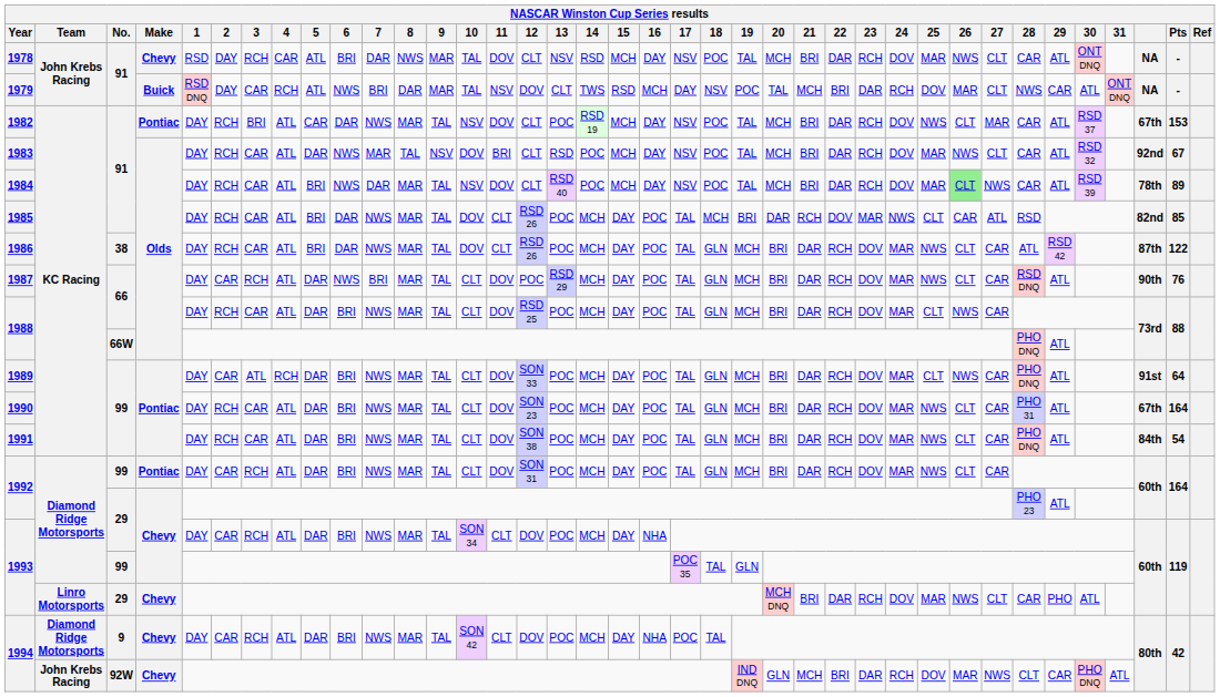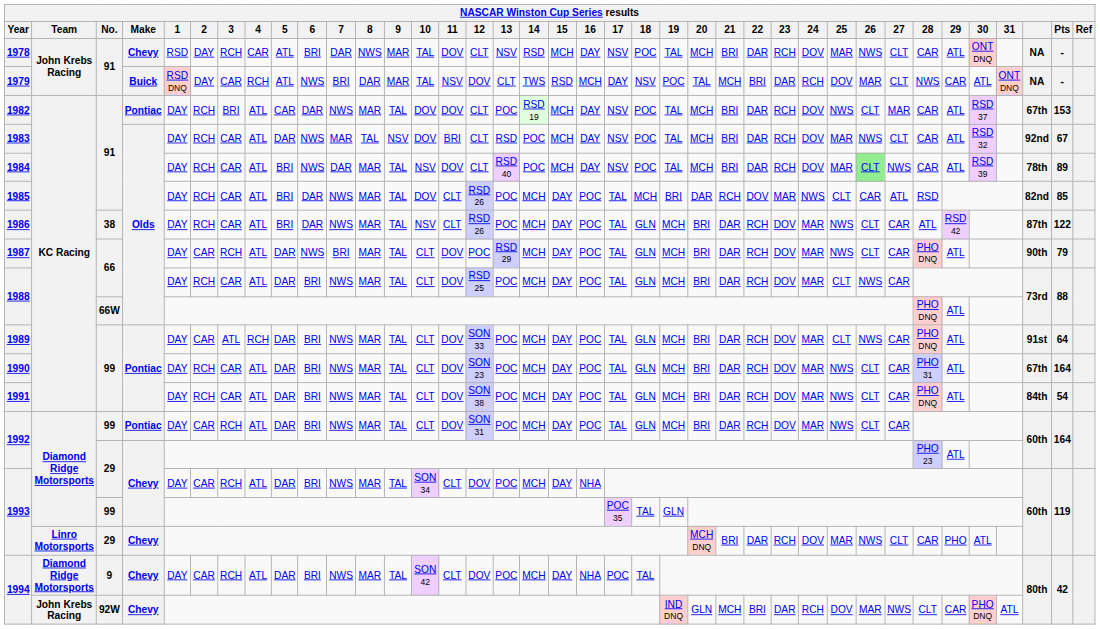 <table class="wikitable" style="text-align:center; font-size:75%">
 <tr>
 <th colspan=45><a href='#'>NASCAR Winston Cup Series</a> results</th>
 </tr>
 <tr>
 <th>Year</th>
 <th>Team</th>
 <th>No.</th>
 <th>Make</th>
 <th>1</th>
 <th>2</th>
 <th>3</th>
 <th>4</th>
 <th>5</th>
 <th>6</th>
 <th>7</th>
 <th>8</th>
 <th>9</th>
 <th>10</th>
 <th>11</th>
 <th>12</th>
 <th>13</th>
 <th>14</th>
 <th>15</th>
 <th>16</th>
 <th>17</th>
 <th>18</th>
 <th>19</th>
 <th>20</th>
 <th>21</th>
 <th>22</th>
 <th>23</th>
 <th>24</th>
 <th>25</th>
 <th>26</th>
 <th>27</th>
 <th>28</th>
 <th>29</th>
 <th>30</th>
 <th>31</th>
 <th></th>
 <th>Pts</th>
 <th>Ref</th>
 </tr>
 <tr>
 <th><a href='#'>1978</a></th>
 <th rowspan=2>John Krebs Racing</th>
 <th rowspan=2>91</th>
 <th><a href='#'>Chevy</a></th>
 <td><a href='#'>RSD</a></td>
 <td><a href='#'>DAY</a></td>
 <td><a href='#'>RCH</a></td>
 <td><a href='#'>CAR</a></td>
 <td><a href='#'>ATL</a></td>
 <td><a href='#'>BRI</a></td>
 <td><a href='#'>DAR</a></td>
 <td><a href='#'>NWS</a></td>
 <td><a href='#'>MAR</a></td>
 <td><a href='#'>TAL</a></td>
 <td><a href='#'>DOV</a></td>
 <td><a href='#'>CLT</a></td>
 <td><a href='#'>NSV</a></td>
 <td><a href='#'>RSD</a></td>
 <td><a href='#'>MCH</a></td>
 <td><a href='#'>DAY</a></td>
 <td><a href='#'>NSV</a></td>
 <td><a href='#'>POC</a></td>
 <td><a href='#'>TAL</a></td>
 <td><a href='#'>MCH</a></td>
 <td><a href='#'>BRI</a></td>
 <td><a href='#'>DAR</a></td>
 <td><a href='#'>RCH</a></td>
 <td><a href='#'>DOV</a></td>
 <td><a href='#'>MAR</a></td>
 <td><a href='#'>NWS</a></td>
 <td><a href='#'>CLT</a></td>
 <td><a href='#'>CAR</a></td>
 <td><a href='#'>ATL</a></td>
 <td style="background:#FFCFCF;"><a href='#'>ONT</a><br><small>DNQ</small></td>
 <td></td>
 <th>NA</th>
 <th>-</th>
 <th></th>
 </tr>
 <tr>
 <th><a href='#'>1979</a></th>
 <th><a href='#'>Buick</a></th>
 <td style="background:#FFCFCF;"><a href='#'>RSD</a><br><small>DNQ</small></td>
 <td><a href='#'>DAY</a></td>
 <td><a href='#'>CAR</a></td>
 <td><a href='#'>RCH</a></td>
 <td><a href='#'>ATL</a></td>
 <td><a href='#'>NWS</a></td>
 <td><a href='#'>BRI</a></td>
 <td><a href='#'>DAR</a></td>
 <td><a href='#'>MAR</a></td>
 <td><a href='#'>TAL</a></td>
 <td><a href='#'>NSV</a></td>
 <td><a href='#'>DOV</a></td>
 <td><a href='#'>CLT</a></td>
 <td><a href='#'>TWS</a></td>
 <td><a href='#'>RSD</a></td>
 <td><a href='#'>MCH</a></td>
 <td><a href='#'>DAY</a></td>
 <td><a href='#'>NSV</a></td>
 <td><a href='#'>POC</a></td>
 <td><a href='#'>TAL</a></td>
 <td><a href='#'>MCH</a></td>
 <td><a href='#'>BRI</a></td>
 <td><a href='#'>DAR</a></td>
 <td><a href='#'>RCH</a></td>
 <td><a href='#'>DOV</a></td>
 <td><a href='#'>MAR</a></td>
 <td><a href='#'>CLT</a></td>
 <td><a href='#'>NWS</a></td>
 <td><a href='#'>CAR</a></td>
 <td><a href='#'>ATL</a></td>
 <td style="background:#FFCFCF;"><a href='#'>ONT</a><br><small>DNQ</small></td>
 <th>NA</th>
 <th>-</th>
 <th></th>
 </tr>
 <tr>
 <th><a href='#'>1982</a></th>
 <th rowspan=11>KC Racing</th>
 <th rowspan=4>91</th>
 <th><a href='#'>Pontiac</a></th>
 <td><a href='#'>DAY</a></td>
 <td><a href='#'>RCH</a></td>
 <td><a href='#'>BRI</a></td>
 <td><a href='#'>ATL</a></td>
 <td><a href='#'>CAR</a></td>
 <td><a href='#'>DAR</a></td>
 <td><a href='#'>NWS</a></td>
 <td><a href='#'>MAR</a></td>
 <td><a href='#'>TAL</a></td>
-<td><a href='#'>NSV</a></td>
+<td><a href='#'>DOV</a></td>
 <td><a href='#'>DOV</a></td>
 <td><a href='#'>CLT</a></td>
 <td><a href='#'>POC</a></td>
 <td style="background:#DFFFDF;"><a href='#'>RSD</a><br><small>19</small></td>
 <td><a href='#'>MCH</a></td>
 <td><a href='#'>DAY</a></td>
 <td><a href='#'>NSV</a></td>
 <td><a href='#'>POC</a></td>
 <td><a href='#'>TAL</a></td>
 <td><a href='#'>MCH</a></td>
 <td><a href='#'>BRI</a></td>
 <td><a href='#'>DAR</a></td>
 <td><a href='#'>RCH</a></td>
 <td><a href='#'>DOV</a></td>
 <td><a href='#'>NWS</a></td>
 <td><a href='#'>CLT</a></td>
 <td><a href='#'>MAR</a></td>
 <td><a href='#'>CAR</a></td>
 <td><a href='#'>ATL</a></td>
 <td style="background:#EFCFFF;"><a href='#'>RSD</a><br><small>37</small></td>
 <td></td>
 <th>67th</th>
 <th>153</th>
 <th></th>
 </tr>
 <tr>
 <th><a href='#'>1983</a></th>
 <th rowspan=7><a href='#'>Olds</a></th>
 <td><a href='#'>DAY</a></td>
 <td><a href='#'>RCH</a></td>
 <td><a href='#'>CAR</a></td>
 <td><a href='#'>ATL</a></td>
 <td><a href='#'>DAR</a></td>
 <td><a href='#'>NWS</a></td>
 <td><a href='#'>MAR</a></td>
 <td><a href='#'>TAL</a></td>
 <td><a href='#'>NSV</a></td>
 <td><a href='#'>DOV</a></td>
 <td><a href='#'>BRI</a></td>
 <td><a href='#'>CLT</a></td>
 <td><a href='#'>RSD</a></td>
 <td><a href='#'>POC</a></td>
 <td><a href='#'>MCH</a></td>
 <td><a href='#'>DAY</a></td>
 <td><a href='#'>NSV</a></td>
 <td><a href='#'>POC</a></td>
 <td><a href='#'>TAL</a></td>
 <td><a href='#'>MCH</a></td>
 <td><a href='#'>BRI</a></td>
 <td><a href='#'>DAR</a></td>
 <td><a href='#'>RCH</a></td>
 <td><a href='#'>DOV</a></td>
 <td><a href='#'>MAR</a></td>
 <td><a href='#'>NWS</a></td>
 <td><a href='#'>CLT</a></td>
 <td><a href='#'>CAR</a></td>
 <td><a href='#'>ATL</a></td>
 <td style="background:#EFCFFF;"><a href='#'>RSD</a><br><small>32</small></td>
 <td></td>
 <th>92nd</th>
 <th>67</th>
 <th></th>
 </tr>
 <tr>
 <th><a href='#'>1984</a></th>
 <td><a href='#'>DAY</a></td>
 <td><a href='#'>RCH</a></td>
 <td><a href='#'>CAR</a></td>
 <td><a href='#'>ATL</a></td>
 <td><a href='#'>BRI</a></td>
 <td><a href='#'>NWS</a></td>
 <td><a href='#'>DAR</a></td>
 <td><a href='#'>MAR</a></td>
 <td><a href='#'>TAL</a></td>
 <td><a href='#'>NSV</a></td>
 <td><a href='#'>DOV</a></td>
 <td><a href='#'>CLT</a></td>
 <td style="background:#EFCFFF;"><a href='#'>RSD</a><br><small>40</small></td>
 <td><a href='#'>POC</a></td>
 <td><a href='#'>MCH</a></td>
 <td><a href='#'>DAY</a></td>
 <td><a href='#'>NSV</a></td>
 <td><a href='#'>POC</a></td>
 <td><a href='#'>TAL</a></td>
 <td><a href='#'>MCH</a></td>
 <td><a href='#'>BRI</a></td>
 <td><a href='#'>DAR</a></td>
 <td><a href='#'>RCH</a></td>
 <td><a href='#'>DOV</a></td>
 <td><a href='#'>MAR</a></td>
 <td style="background: lightgreen;"><a href='#'>CLT</a></td>
 <td><a href='#'>NWS</a></td>
 <td><a href='#'>CAR</a></td>
 <td><a href='#'>ATL</a></td>
 <td style="background:#EFCFFF;"><a href='#'>RSD</a><br><small>39</small></td>
 <td></td>
 <th>78th</th>
 <th>89</th>
 <th></th>
 </tr>
 <tr>
 <th><a href='#'>1985</a></th>
 <td><a href='#'>DAY</a></td>
 <td><a href='#'>RCH</a></td>
 <td><a href='#'>CAR</a></td>
 <td><a href='#'>ATL</a></td>
 <td><a href='#'>BRI</a></td>
 <td><a href='#'>DAR</a></td>
 <td><a href='#'>NWS</a></td>
 <td><a href='#'>MAR</a></td>
 <td><a href='#'>TAL</a></td>
 <td><a href='#'>DOV</a></td>
 <td><a href='#'>CLT</a></td>
 <td style="background:#CFCFFF;"><a href='#'>RSD</a><br><small>26</small></td>
 <td><a href='#'>POC</a></td>
 <td><a href='#'>MCH</a></td>
 <td><a href='#'>DAY</a></td>
 <td><a href='#'>POC</a></td>
 <td><a href='#'>TAL</a></td>
 <td><a href='#'>MCH</a></td>
 <td><a href='#'>BRI</a></td>
 <td><a href='#'>DAR</a></td>
 <td><a href='#'>RCH</a></td>
 <td><a href='#'>DOV</a></td>
 <td><a href='#'>MAR</a></td>
 <td><a href='#'>NWS</a></td>
 <td><a href='#'>CLT</a></td>
 <td><a href='#'>CAR</a></td>
 <td><a href='#'>ATL</a></td>
 <td><a href='#'>RSD</a></td>
 <td colspan=3></td>
 <th>82nd</th>
 <th>85</th>
 <th></th>
 </tr>
 <tr>
 <th><a href='#'>1986</a></th>
 <th>38</th>
 <td><a href='#'>DAY</a></td>
 <td><a href='#'>RCH</a></td>
 <td><a href='#'>CAR</a></td>
 <td><a href='#'>ATL</a></td>
 <td><a href='#'>BRI</a></td>
 <td><a href='#'>DAR</a></td>
 <td><a href='#'>NWS</a></td>
 <td><a href='#'>MAR</a></td>
 <td><a href='#'>TAL</a></td>
-<td><a href='#'>DOV</a></td>
+<td><a href='#'>NSV</a></td>
 <td><a href='#'>CLT</a></td>
 <td style="background:#CFCFFF;"><a href='#'>RSD</a><br><small>26</small></td>
 <td><a href='#'>POC</a></td>
 <td><a href='#'>MCH</a></td>
 <td><a href='#'>DAY</a></td>
 <td><a href='#'>POC</a></td>
 <td><a href='#'>TAL</a></td>
 <td><a href='#'>GLN</a></td>
 <td><a href='#'>MCH</a></td>
 <td><a href='#'>BRI</a></td>
 <td><a href='#'>DAR</a></td>
 <td><a href='#'>RCH</a></td>
 <td><a href='#'>DOV</a></td>
 <td><a href='#'>MAR</a></td>
 <td><a href='#'>NWS</a></td>
 <td><a href='#'>CLT</a></td>
 <td><a href='#'>CAR</a></td>
 <td><a href='#'>ATL</a></td>
 <td style="background:#EFCFFF;"><a href='#'>RSD</a><br><small>42</small></td>
 <td colspan=2></td>
 <th>87th</th>
 <th>122</th>
 <th></th>
 </tr>
 <tr>
 <th><a href='#'>1987</a></th>
 <th rowspan=2>66</th>
 <td><a href='#'>DAY</a></td>
 <td><a href='#'>CAR</a></td>
 <td><a href='#'>RCH</a></td>
 <td><a href='#'>ATL</a></td>
 <td><a href='#'>DAR</a></td>
 <td><a href='#'>NWS</a></td>
 <td><a href='#'>BRI</a></td>
 <td><a href='#'>MAR</a></td>
 <td><a href='#'>TAL</a></td>
 <td><a href='#'>CLT</a></td>
 <td><a href='#'>DOV</a></td>
 <td><a href='#'>POC</a></td>
 <td style="background:#CFCFFF;"><a href='#'>RSD</a><br><small>29</small></td>
 <td><a href='#'>MCH</a></td>
 <td><a href='#'>DAY</a></td>
 <td><a href='#'>POC</a></td>
 <td><a href='#'>TAL</a></td>
 <td><a href='#'>GLN</a></td>
 <td><a href='#'>MCH</a></td>
 <td><a href='#'>BRI</a></td>
 <td><a href='#'>DAR</a></td>
 <td><a href='#'>RCH</a></td>
 <td><a href='#'>DOV</a></td>
 <td><a href='#'>MAR</a></td>
 <td><a href='#'>NWS</a></td>
 <td><a href='#'>CLT</a></td>
 <td><a href='#'>CAR</a></td>
-<td style="background:#FFCFCF;"><a href='#'>RSD</a><br><small>DNQ</small></td>
+<td style="background:#FFCFCF;"><a href='#'>PHO</a><br><small>DNQ</small></td>
 <td><a href='#'>ATL</a></td>
 <td colspan=2></td>
 <th>90th</th>
-<th>76</th>
+<th>79</th>
 <th></th>
 </tr>
 <tr>
 <th rowspan=2><a href='#'>1988</a></th>
 <td><a href='#'>DAY</a></td>
 <td><a href='#'>RCH</a></td>
 <td><a href='#'>CAR</a></td>
 <td><a href='#'>ATL</a></td>
 <td><a href='#'>DAR</a></td>
 <td><a href='#'>BRI</a></td>
 <td><a href='#'>NWS</a></td>
 <td><a href='#'>MAR</a></td>
 <td><a href='#'>TAL</a></td>
 <td><a href='#'>CLT</a></td>
 <td><a href='#'>DOV</a></td>
 <td style="background:#CFCFFF;"><a href='#'>RSD</a><br><small>25</small></td>
 <td><a href='#'>POC</a></td>
 <td><a href='#'>MCH</a></td>
 <td><a href='#'>DAY</a></td>
 <td><a href='#'>POC</a></td>
 <td><a href='#'>TAL</a></td>
 <td><a href='#'>GLN</a></td>
 <td><a href='#'>MCH</a></td>
 <td><a href='#'>BRI</a></td>
 <td><a href='#'>DAR</a></td>
 <td><a href='#'>RCH</a></td>
 <td><a href='#'>DOV</a></td>
 <td><a href='#'>MAR</a></td>
 <td><a href='#'>CLT</a></td>
 <td><a href='#'>NWS</a></td>
 <td><a href='#'>CAR</a></td>
 <td colspan=4></td>
 <th rowspan=2>73rd</th>
 <th rowspan=2>88</th>
 <th rowspan=2></th>
 </tr>
 <tr>
 <th>66W</th>
 <td colspan=27></td>
 <td style="background:#FFCFCF;"><a href='#'>PHO</a><br><small>DNQ</small></td>
 <td><a href='#'>ATL</a></td>
 <td colspan=2></td>
 </tr>
 <tr>
 <th><a href='#'>1989</a></th>
 <th rowspan=3>99</th>
 <th rowspan=3><a href='#'>Pontiac</a></th>
 <td><a href='#'>DAY</a></td>
 <td><a href='#'>CAR</a></td>
 <td><a href='#'>ATL</a></td>
 <td><a href='#'>RCH</a></td>
 <td><a href='#'>DAR</a></td>
 <td><a href='#'>BRI</a></td>
 <td><a href='#'>NWS</a></td>
 <td><a href='#'>MAR</a></td>
 <td><a href='#'>TAL</a></td>
 <td><a href='#'>CLT</a></td>
 <td><a href='#'>DOV</a></td>
 <td style="background:#CFCFFF;"><a href='#'>SON</a><br><small>33</small></td>
 <td><a href='#'>POC</a></td>
 <td><a href='#'>MCH</a></td>
 <td><a href='#'>DAY</a></td>
 <td><a href='#'>POC</a></td>
 <td><a href='#'>TAL</a></td>
 <td><a href='#'>GLN</a></td>
 <td><a href='#'>MCH</a></td>
 <td><a href='#'>BRI</a></td>
 <td><a href='#'>DAR</a></td>
 <td><a href='#'>RCH</a></td>
 <td><a href='#'>DOV</a></td>
 <td><a href='#'>MAR</a></td>
 <td><a href='#'>CLT</a></td>
 <td><a href='#'>NWS</a></td>
 <td><a href='#'>CAR</a></td>
 <td style="background:#FFCFCF;"><a href='#'>PHO</a><br><small>DNQ</small></td>
 <td><a href='#'>ATL</a></td>
 <td colspan=2></td>
 <th>91st</th>
 <th>64</th>
 <th></th>
 </tr>
 <tr>
 <th><a href='#'>1990</a></th>
 <td><a href='#'>DAY</a></td>
 <td><a href='#'>RCH</a></td>
 <td><a href='#'>CAR</a></td>
 <td><a href='#'>ATL</a></td>
 <td><a href='#'>DAR</a></td>
 <td><a href='#'>BRI</a></td>
 <td><a href='#'>NWS</a></td>
 <td><a href='#'>MAR</a></td>
 <td><a href='#'>TAL</a></td>
 <td><a href='#'>CLT</a></td>
 <td><a href='#'>DOV</a></td>
 <td style="background:#CFCFFF;"><a href='#'>SON</a><br><small>23</small></td>
 <td><a href='#'>POC</a></td>
 <td><a href='#'>MCH</a></td>
 <td><a href='#'>DAY</a></td>
 <td><a href='#'>POC</a></td>
 <td><a href='#'>TAL</a></td>
 <td><a href='#'>GLN</a></td>
 <td><a href='#'>MCH</a></td>
 <td><a href='#'>BRI</a></td>
 <td><a href='#'>DAR</a></td>
 <td><a href='#'>RCH</a></td>
 <td><a href='#'>DOV</a></td>
 <td><a href='#'>MAR</a></td>
 <td><a href='#'>NWS</a></td>
 <td><a href='#'>CLT</a></td>
 <td><a href='#'>CAR</a></td>
 <td style="background:#CFCFFF;"><a href='#'>PHO</a><br><small>31</small></td>
 <td><a href='#'>ATL</a></td>
 <td colspan=2></td>
 <th>67th</th>
 <th>164</th>
 <th></th>
 </tr>
 <tr>
 <th><a href='#'>1991</a></th>
 <td><a href='#'>DAY</a></td>
 <td><a href='#'>RCH</a></td>
 <td><a href='#'>CAR</a></td>
 <td><a href='#'>ATL</a></td>
 <td><a href='#'>DAR</a></td>
 <td><a href='#'>BRI</a></td>
 <td><a href='#'>NWS</a></td>
 <td><a href='#'>MAR</a></td>
 <td><a href='#'>TAL</a></td>
 <td><a href='#'>CLT</a></td>
 <td><a href='#'>DOV</a></td>
 <td style="background:#CFCFFF;"><a href='#'>SON</a><br><small>38</small></td>
 <td><a href='#'>POC</a></td>
 <td><a href='#'>MCH</a></td>
 <td><a href='#'>DAY</a></td>
 <td><a href='#'>POC</a></td>
 <td><a href='#'>TAL</a></td>
 <td><a href='#'>GLN</a></td>
 <td><a href='#'>MCH</a></td>
 <td><a href='#'>BRI</a></td>
 <td><a href='#'>DAR</a></td>
 <td><a href='#'>RCH</a></td>
 <td><a href='#'>DOV</a></td>
 <td><a href='#'>MAR</a></td>
 <td><a href='#'>NWS</a></td>
 <td><a href='#'>CLT</a></td>
 <td><a href='#'>CAR</a></td>
 <td style="background:#FFCFCF;"><a href='#'>PHO</a><br><small>DNQ</small></td>
 <td><a href='#'>ATL</a></td>
 <td colspan=2></td>
 <th>84th</th>
 <th>54</th>
 <th></th>
 </tr>
 <tr>
 <th rowspan=2><a href='#'>1992</a></th>
 <th rowspan=4><a href='#'>Diamond Ridge Motorsports</a></th>
 <th>99</th>
 <th><a href='#'>Pontiac</a></th>
 <td><a href='#'>DAY</a></td>
 <td><a href='#'>CAR</a></td>
 <td><a href='#'>RCH</a></td>
 <td><a href='#'>ATL</a></td>
 <td><a href='#'>DAR</a></td>
 <td><a href='#'>BRI</a></td>
 <td><a href='#'>NWS</a></td>
 <td><a href='#'>MAR</a></td>
 <td><a href='#'>TAL</a></td>
 <td><a href='#'>CLT</a></td>
 <td><a href='#'>DOV</a></td>
 <td style="background:#CFCFFF;"><a href='#'>SON</a><br><small>31</small></td>
 <td><a href='#'>POC</a></td>
 <td><a href='#'>MCH</a></td>
 <td><a href='#'>DAY</a></td>
 <td><a href='#'>POC</a></td>
 <td><a href='#'>TAL</a></td>
 <td><a href='#'>GLN</a></td>
 <td><a href='#'>MCH</a></td>
 <td><a href='#'>BRI</a></td>
 <td><a href='#'>DAR</a></td>
 <td><a href='#'>RCH</a></td>
 <td><a href='#'>DOV</a></td>
 <td><a href='#'>MAR</a></td>
 <td><a href='#'>NWS</a></td>
 <td><a href='#'>CLT</a></td>
 <td><a href='#'>CAR</a></td>
 <td colspan=4></td>
 <th rowspan=2>60th</th>
 <th rowspan=2>164</th>
 <th rowspan=2></th>
 </tr>
 <tr>
 <th rowspan=2>29</th>
 <th rowspan=3><a href='#'>Chevy</a></th>
 <td colspan=27></td>
 <td style="background:#CFCFFF;"><a href='#'>PHO</a><br><small>23</small></td>
 <td><a href='#'>ATL</a></td>
 <td colspan=2></td>
 </tr>
 <tr>
 <th rowspan=3><a href='#'>1993</a></th>
 <td><a href='#'>DAY</a></td>
 <td><a href='#'>CAR</a></td>
 <td><a href='#'>RCH</a></td>
 <td><a href='#'>ATL</a></td>
 <td><a href='#'>DAR</a></td>
 <td><a href='#'>BRI</a></td>
 <td><a href='#'>NWS</a></td>
 <td><a href='#'>MAR</a></td>
 <td><a href='#'>TAL</a></td>
 <td style="background:#EFCFFF;"><a href='#'>SON</a><br><small>34</small></td>
 <td><a href='#'>CLT</a></td>
 <td><a href='#'>DOV</a></td>
 <td><a href='#'>POC</a></td>
 <td><a href='#'>MCH</a></td>
 <td><a href='#'>DAY</a></td>
 <td><a href='#'>NHA</a></td>
 <td colspan=15></td>
 <th rowspan=3>60th</th>
 <th rowspan=3>119</th>
 <th rowspan=3></th>
 </tr>
 <tr>
 <th>99</th>
 <td colspan=16></td>
 <td style="background:#EFCFFF;"><a href='#'>POC</a><br><small>35</small></td>
 <td><a href='#'>TAL</a></td>
 <td><a href='#'>GLN</a></td>
 <td colspan=12></td>
 </tr>
 <tr>
 <th><a href='#'>Linro Motorsports</a></th>
 <th>29</th>
 <th><a href='#'>Chevy</a></th>
 <td colspan=19></td>
 <td style="background:#FFCFCF;"><a href='#'>MCH</a><br><small>DNQ</small></td>
 <td><a href='#'>BRI</a></td>
 <td><a href='#'>DAR</a></td>
 <td><a href='#'>RCH</a></td>
 <td><a href='#'>DOV</a></td>
 <td><a href='#'>MAR</a></td>
 <td><a href='#'>NWS</a></td>
 <td><a href='#'>CLT</a></td>
 <td><a href='#'>CAR</a></td>
 <td><a href='#'>PHO</a></td>
 <td><a href='#'>ATL</a></td>
 <td></td>
 </tr>
 <tr>
 <th rowspan=2><a href='#'>1994</a></th>
 <th><a href='#'>Diamond Ridge Motorsports</a></th>
 <th>9</th>
 <th><a href='#'>Chevy</a></th>
 <td><a href='#'>DAY</a></td>
 <td><a href='#'>CAR</a></td>
 <td><a href='#'>RCH</a></td>
 <td><a href='#'>ATL</a></td>
 <td><a href='#'>DAR</a></td>
 <td><a href='#'>BRI</a></td>
 <td><a href='#'>NWS</a></td>
 <td><a href='#'>MAR</a></td>
 <td><a href='#'>TAL</a></td>
 <td style="background:#EFCFFF;"><a href='#'>SON</a><br><small>42</small></td>
 <td><a href='#'>CLT</a></td>
 <td><a href='#'>DOV</a></td>
 <td><a href='#'>POC</a></td>
 <td><a href='#'>MCH</a></td>
 <td><a href='#'>DAY</a></td>
 <td><a href='#'>NHA</a></td>
 <td><a href='#'>POC</a></td>
 <td><a href='#'>TAL</a></td>
 <td colspan=13></td>
 <th rowspan=2>80th</th>
 <th rowspan=2>42</th>
 <th rowspan=2></th>
 </tr>
 <tr>
 <th>John Krebs Racing</th>
 <th>92W</th>
 <th><a href='#'>Chevy</a></th>
 <td colspan=18></td>
 <td style="background:#FFCFCF;"><a href='#'>IND</a><br><small>DNQ</small></td>
 <td><a href='#'>GLN</a></td>
 <td><a href='#'>MCH</a></td>
 <td><a href='#'>BRI</a></td>
 <td><a href='#'>DAR</a></td>
 <td><a href='#'>RCH</a></td>
 <td><a href='#'>DOV</a></td>
 <td><a href='#'>MAR</a></td>
 <td><a href='#'>NWS</a></td>
 <td><a href='#'>CLT</a></td>
 <td><a href='#'>CAR</a></td>
 <td style="background:#FFCFCF;"><a href='#'>PHO</a><br><small>DNQ</small></td>
 <td><a href='#'>ATL</a></td>
 </tr>
 </table>
